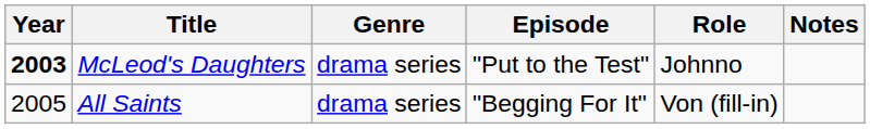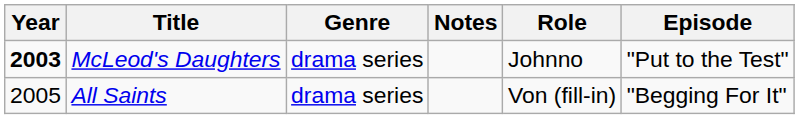 <table class="wikitable sortable">
 <tr>
 <th>Year</th>
 <th>Title</th>
 <th>Genre</th>
+<th class="unsortable">Notes</th>
+<th>Role</th>
 <th>Episode</th>
-<th>Role</th>
-<th class="unsortable">Notes</th>
 </tr>
 <tr>
 <td><strong>2003</strong></td>
 <td><em><a href='#'>McLeod's Daughters</a></em></td>
 <td><a href='#'>drama</a> series</td>
+<td></td>
+<td>Johnno</td>
 <td>"Put to the Test"</td>
-<td>Johnno</td>
-<td></td>
 </tr>
 <tr>
 <td>2005</td>
 <td><em><a href='#'>All Saints</a></em></td>
 <td><a href='#'>drama</a> series</td>
+<td></td>
+<td>Von (fill-in)</td>
 <td>"Begging For It"</td>
-<td>Von (fill-in)</td>
-<td></td>
 </tr>
 </table>
